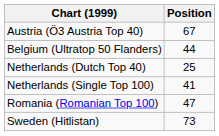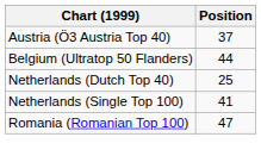 <table class="wikitable sortable">
 <tr>
 <th>Chart (1999)</th>
 <th>Position</th>
 </tr>
 <tr>
 <td>Austria (Ö3 Austria Top 40)</td>
-<td align="center">67</td>
+<td align="center">37</td>
 </tr>
 <tr>
 <td>Belgium (Ultratop 50 Flanders)</td>
 <td align="center">44</td>
 </tr>
 <tr>
 <td>Netherlands (Dutch Top 40)</td>
 <td align="center">25</td>
 </tr>
 <tr>
 <td>Netherlands (Single Top 100)</td>
 <td align="center">41</td>
 </tr>
 <tr>
 <td>Romania (<a href='#'>Romanian Top 100</a>)</td>
 <td align="center">47</td>
 </tr>
-<tr>
-<td>Sweden (Hitlistan)</td>
-<td align="center">73</td>
-</tr>
 </table>
